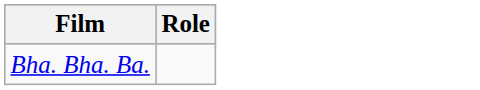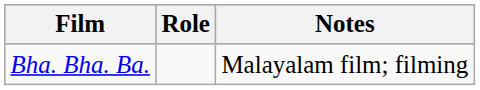 <table class="wikitable sortable">
 <tr style="background:#b0c4de; text-align:center;">
 <th>Film</th>
 <th>Role</th>
+<th>Notes</th>
 </tr>
 <tr>
 <td><em><a href='#'>Bha. Bha. Ba.</a></em></td>
 <td></td>
+<td>Malayalam film; filming</td>
 </tr>
 </table>
